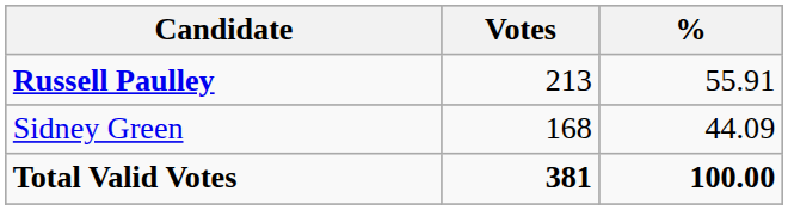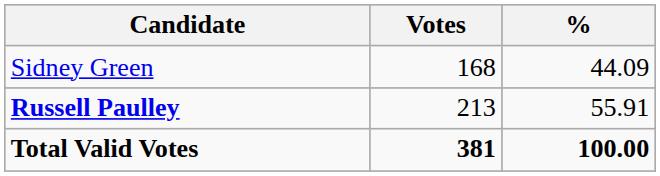 <table class="wikitable" width="400">
 <tr>
 <th align="left">Candidate</th>
 <th align="right">Votes</th>
 <th align="right">%</th>
 </tr>
 <tr>
+<td align="left"><a href='#'>Sidney Green</a></td>
+<td align="right">168</td>
+<td align="right">44.09</td>
+</tr>
+<tr>
 <td align="left"><strong><a href='#'>Russell Paulley</a></strong></td>
 <td align="right">213</td>
 <td align="right">55.91</td>
-</tr>
-<tr>
-<td align="left"><a href='#'>Sidney Green</a></td>
-<td align="right">168</td>
-<td align="right">44.09</td>
 </tr>
 <tr>
 <td align="left"><strong>Total Valid Votes</strong></td>
 <td align="right"><strong>381</strong></td>
 <td align="right"><strong>100.00</strong></td>
 </tr>
 </table>
